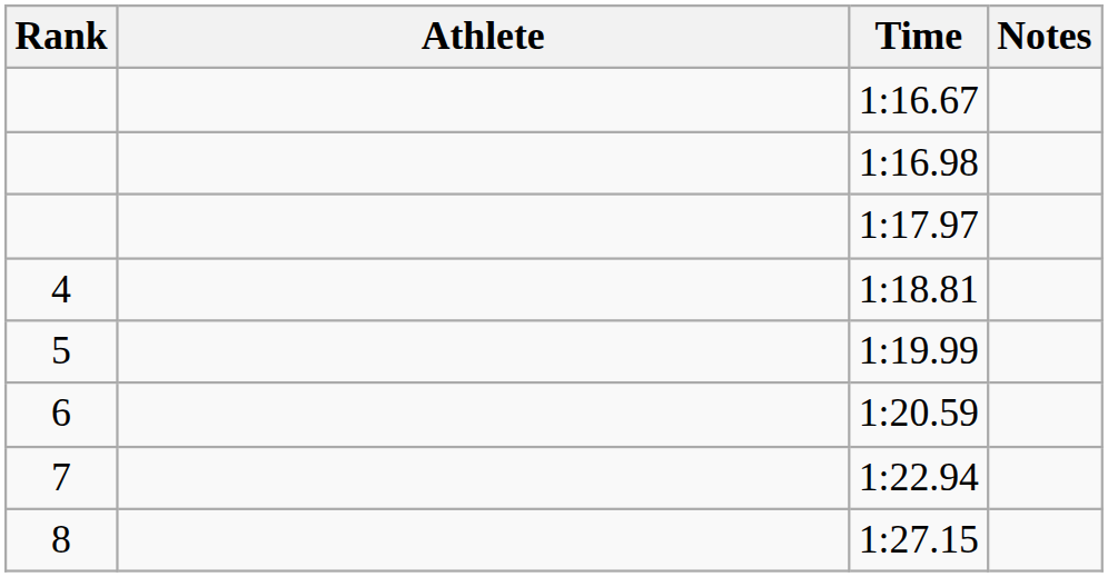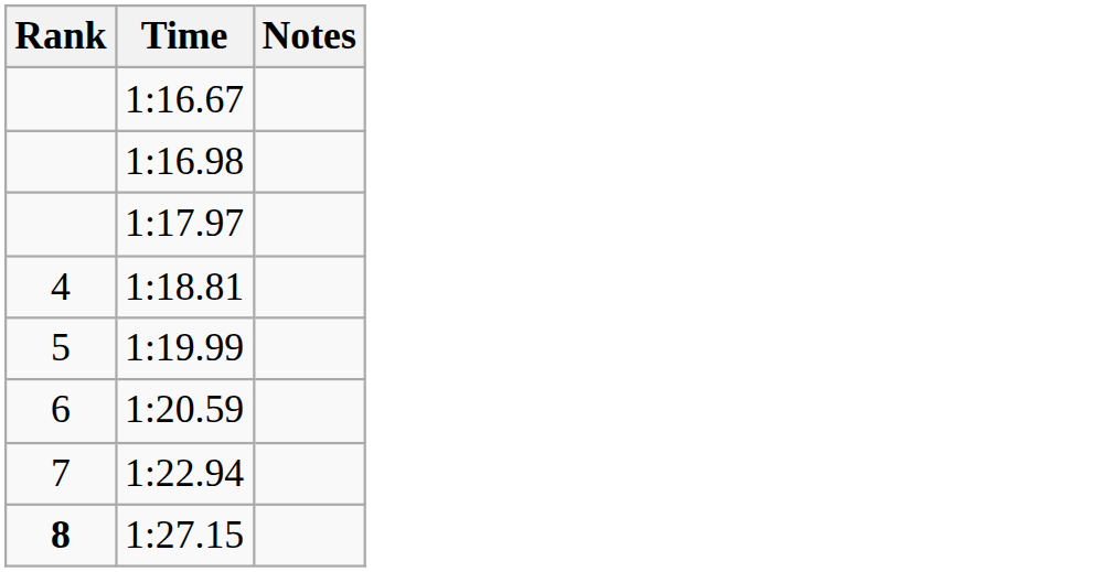 <table class="wikitable" style="text-align:center">
 <tr>
 <th>Rank</th>
-<th Style="width:18em">Athlete</th>
 <th>Time</th>
 <th>Notes</th>
 </tr>
 <tr>
 <td></td>
-<td style="text-align:left"></td>
 <td>1:16.67</td>
 <td></td>
 </tr>
 <tr>
 <td></td>
-<td style="text-align:left"></td>
 <td>1:16.98</td>
 <td></td>
 </tr>
 <tr>
 <td></td>
-<td style="text-align:left"></td>
 <td>1:17.97</td>
 <td></td>
 </tr>
 <tr>
 <td>4</td>
-<td style="text-align:left"></td>
 <td>1:18.81</td>
 <td></td>
 </tr>
 <tr>
 <td>5</td>
-<td style="text-align:left"></td>
 <td>1:19.99</td>
 <td></td>
 </tr>
 <tr>
 <td>6</td>
-<td style="text-align:left"></td>
 <td>1:20.59</td>
 <td></td>
 </tr>
 <tr>
 <td>7</td>
-<td style="text-align:left"></td>
 <td>1:22.94</td>
 <td></td>
 </tr>
 <tr>
-<td>8</td>
-<td style="text-align:left"></td>
+<td><strong>8</strong></td>
 <td>1:27.15</td>
 <td></td>
 </tr>
 </table>
